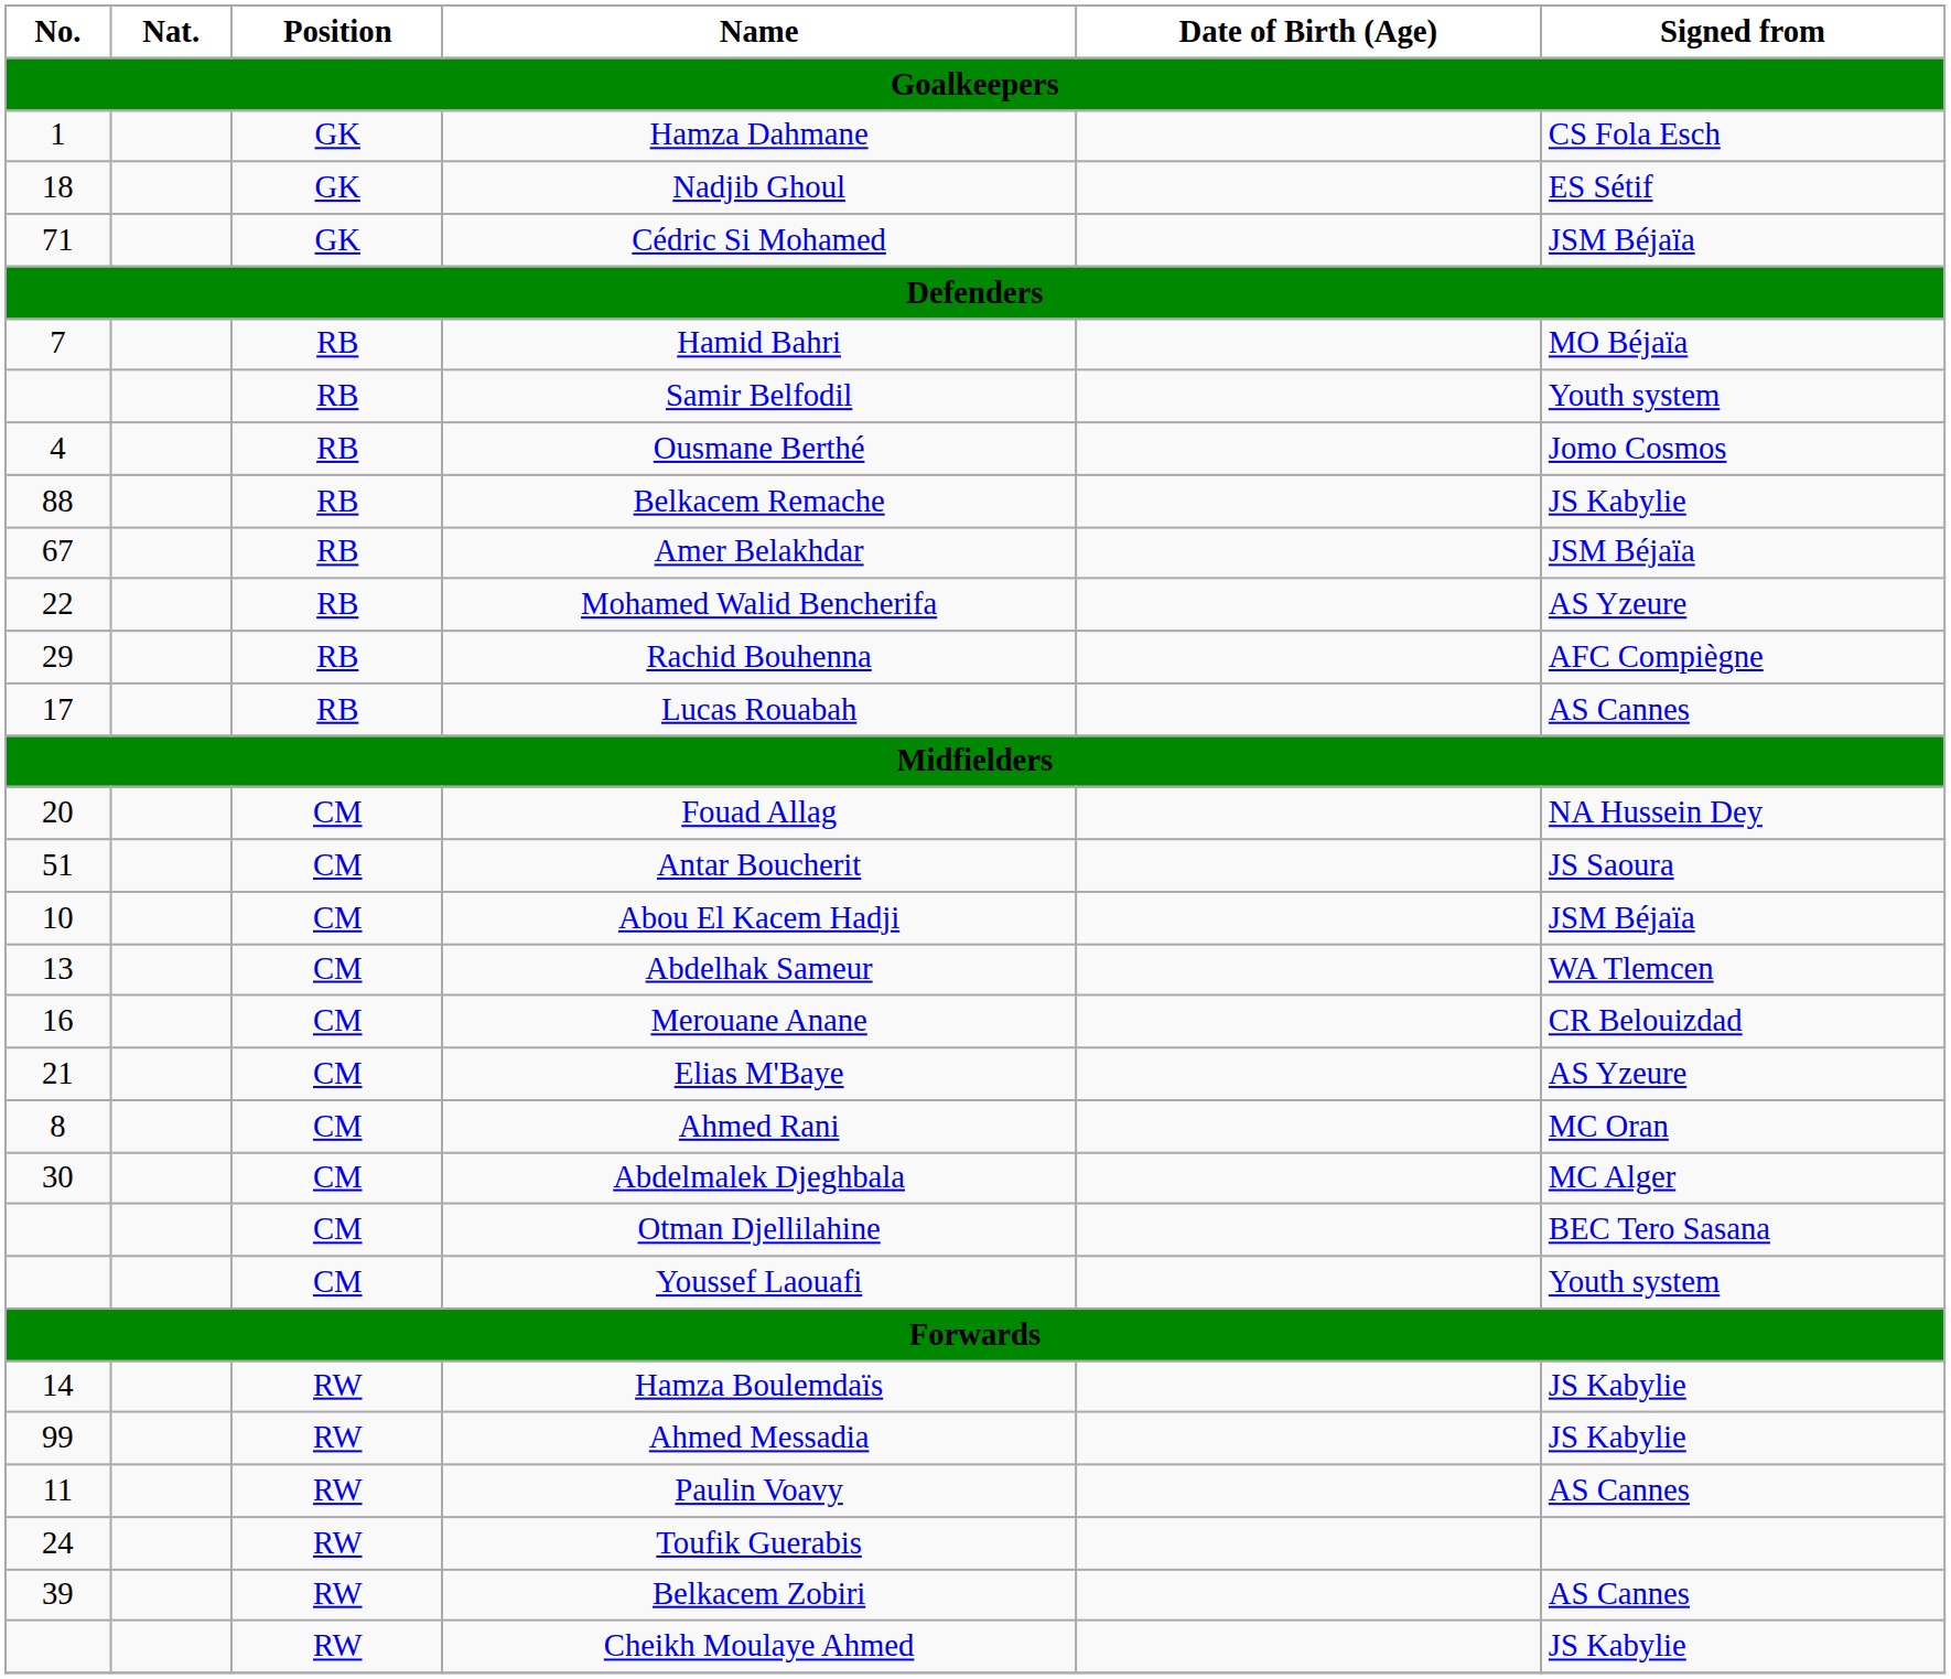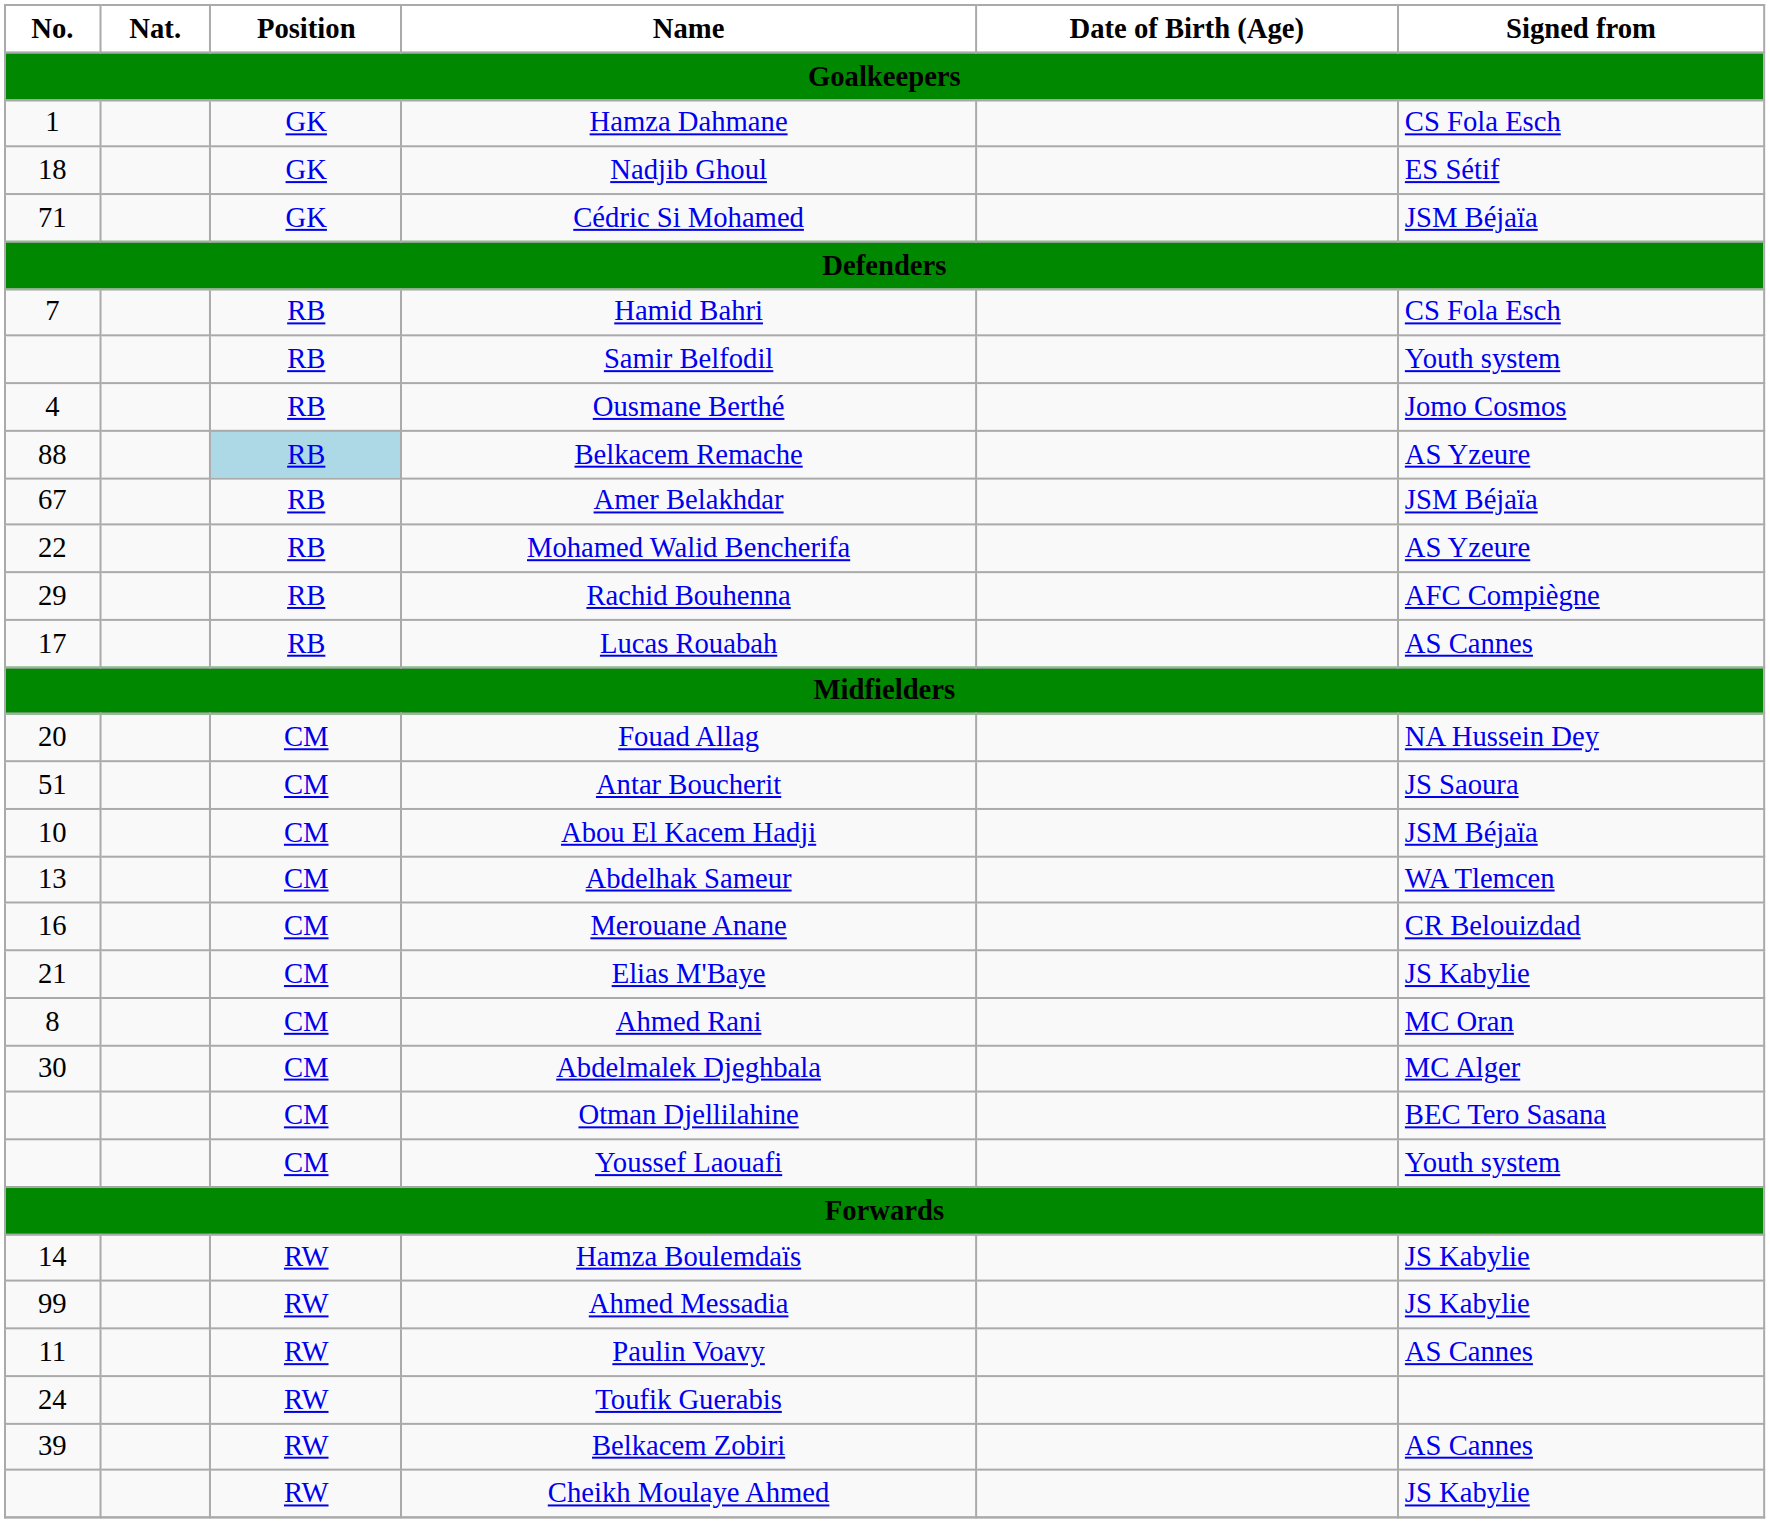 <table class="wikitable" style="text-align:center; font-size:90%; width:70%">
 <tr>
 <th style="background:white; color:black; text-align:center;">No.</th>
 <th style="background:white; color:black; text-align:center;">Nat.</th>
 <th style="background:white; color:black; text-align:center;">Position</th>
 <th style="background:white; color:black; text-align:center;">Name</th>
 <th style="background:white; color:black; text-align:center;">Date of Birth (Age)</th>
 <th style="background:white; color:black; text-align:center;">Signed from</th>
 </tr>
 <tr>
 <th colspan="10" style="background:#008800; color:black; text-align:center;">Goalkeepers</th>
 </tr>
 <tr>
 <td>1</td>
 <td></td>
 <td><a href='#'>GK</a></td>
 <td><a href='#'>Hamza Dahmane</a></td>
 <td></td>
 <td style="text-align:left"> <a href='#'>CS Fola Esch</a></td>
 </tr>
 <tr>
 <td>18</td>
 <td></td>
 <td><a href='#'>GK</a></td>
 <td><a href='#'>Nadjib Ghoul</a></td>
 <td></td>
 <td style="text-align:left"> <a href='#'>ES Sétif</a></td>
 </tr>
 <tr>
 <td>71</td>
 <td></td>
 <td><a href='#'>GK</a></td>
 <td><a href='#'>Cédric Si Mohamed</a></td>
 <td></td>
 <td style="text-align:left"> <a href='#'>JSM Béjaïa</a></td>
 </tr>
 <tr>
 <th colspan="10" style="background:#008800; color:black; text-align:center;">Defenders</th>
 </tr>
 <tr>
 <td>7</td>
 <td></td>
 <td><a href='#'>RB</a></td>
 <td><a href='#'>Hamid Bahri</a></td>
 <td></td>
-<td style="text-align:left"> <a href='#'>MO Béjaïa</a></td>
+<td style="text-align:left"> <a href='#'>CS Fola Esch</a></td>
 </tr>
 <tr>
 <td></td>
 <td></td>
 <td><a href='#'>RB</a></td>
 <td><a href='#'>Samir Belfodil</a></td>
 <td></td>
 <td style="text-align:left"><a href='#'>Youth system</a></td>
 </tr>
 <tr>
 <td>4</td>
 <td></td>
 <td><a href='#'>RB</a></td>
 <td><a href='#'>Ousmane Berthé</a></td>
 <td></td>
 <td style="text-align:left"> <a href='#'>Jomo Cosmos</a></td>
 </tr>
 <tr>
 <td>88</td>
 <td></td>
-<td><a href='#'>RB</a></td>
+<td style="background: lightblue;"><a href='#'>RB</a></td>
 <td><a href='#'>Belkacem Remache</a></td>
 <td></td>
-<td style="text-align:left"> <a href='#'>JS Kabylie</a></td>
+<td style="text-align:left"> <a href='#'>AS Yzeure</a></td>
 </tr>
 <tr>
 <td>67</td>
 <td></td>
 <td><a href='#'>RB</a></td>
 <td><a href='#'>Amer Belakhdar</a></td>
 <td></td>
 <td style="text-align:left"> <a href='#'>JSM Béjaïa</a></td>
 </tr>
 <tr>
 <td>22</td>
 <td></td>
 <td><a href='#'>RB</a></td>
 <td><a href='#'>Mohamed Walid Bencherifa</a></td>
 <td></td>
 <td style="text-align:left"> <a href='#'>AS Yzeure</a></td>
 </tr>
 <tr>
 <td>29</td>
 <td> </td>
 <td><a href='#'>RB</a></td>
 <td><a href='#'>Rachid Bouhenna</a></td>
 <td></td>
 <td style="text-align:left"> <a href='#'>AFC Compiègne</a></td>
 </tr>
 <tr>
 <td>17</td>
 <td> </td>
 <td><a href='#'>RB</a></td>
 <td><a href='#'>Lucas Rouabah</a></td>
 <td></td>
 <td style="text-align:left"> <a href='#'>AS Cannes</a></td>
 </tr>
 <tr>
 <th colspan="10" style="background:#008800; color:black; text-align:center;">Midfielders</th>
 </tr>
 <tr>
 <td>20</td>
 <td></td>
 <td><a href='#'>CM</a></td>
 <td><a href='#'>Fouad Allag</a></td>
 <td></td>
 <td style="text-align:left"> <a href='#'>NA Hussein Dey</a></td>
 </tr>
 <tr>
 <td>51</td>
 <td></td>
 <td><a href='#'>CM</a></td>
 <td><a href='#'>Antar Boucherit</a></td>
 <td></td>
 <td style="text-align:left"> <a href='#'>JS Saoura</a></td>
 </tr>
 <tr>
 <td>10</td>
 <td></td>
 <td><a href='#'>CM</a></td>
 <td><a href='#'>Abou El Kacem Hadji</a></td>
 <td></td>
 <td style="text-align:left"> <a href='#'>JSM Béjaïa</a></td>
 </tr>
 <tr>
 <td>13</td>
 <td></td>
 <td><a href='#'>CM</a></td>
 <td><a href='#'>Abdelhak Sameur</a></td>
 <td></td>
 <td style="text-align:left"> <a href='#'>WA Tlemcen</a></td>
 </tr>
 <tr>
 <td>16</td>
 <td></td>
 <td><a href='#'>CM</a></td>
 <td><a href='#'>Merouane Anane</a></td>
 <td></td>
 <td style="text-align:left"> <a href='#'>CR Belouizdad</a></td>
 </tr>
 <tr>
 <td>21</td>
 <td> </td>
 <td><a href='#'>CM</a></td>
 <td><a href='#'>Elias M'Baye</a></td>
 <td></td>
-<td style="text-align:left"> <a href='#'>AS Yzeure</a></td>
+<td style="text-align:left"> <a href='#'>JS Kabylie</a></td>
 </tr>
 <tr>
 <td>8</td>
 <td> </td>
 <td><a href='#'>CM</a></td>
 <td><a href='#'>Ahmed Rani</a></td>
 <td></td>
 <td style="text-align:left"> <a href='#'>MC Oran</a></td>
 </tr>
 <tr>
 <td>30</td>
 <td></td>
 <td><a href='#'>CM</a></td>
 <td><a href='#'>Abdelmalek Djeghbala</a></td>
 <td></td>
 <td style="text-align:left"> <a href='#'>MC Alger</a></td>
 </tr>
 <tr>
 <td></td>
 <td> </td>
 <td><a href='#'>CM</a></td>
 <td><a href='#'>Otman Djellilahine</a></td>
 <td></td>
 <td style="text-align:left"> <a href='#'>BEC Tero Sasana</a></td>
 </tr>
 <tr>
 <td></td>
 <td></td>
 <td><a href='#'>CM</a></td>
 <td><a href='#'>Youssef Laouafi</a></td>
 <td></td>
 <td style="text-align:left"><a href='#'>Youth system</a></td>
 </tr>
 <tr>
 <th colspan="10" style="background:#008800; color:black; text-align:center;">Forwards</th>
 </tr>
 <tr>
 <td>14</td>
 <td></td>
 <td><a href='#'>RW</a></td>
 <td><a href='#'>Hamza Boulemdaïs</a></td>
 <td></td>
 <td style="text-align:left"> <a href='#'>JS Kabylie</a></td>
 </tr>
 <tr>
 <td>99</td>
 <td></td>
 <td><a href='#'>RW</a></td>
 <td><a href='#'>Ahmed Messadia</a></td>
 <td></td>
 <td style="text-align:left"> <a href='#'>JS Kabylie</a></td>
 </tr>
 <tr>
 <td>11</td>
 <td></td>
 <td><a href='#'>RW</a></td>
 <td><a href='#'>Paulin Voavy</a></td>
 <td></td>
 <td style="text-align:left"> <a href='#'>AS Cannes</a></td>
 </tr>
 <tr>
 <td>24</td>
 <td> </td>
 <td><a href='#'>RW</a></td>
 <td><a href='#'>Toufik Guerabis</a></td>
 <td></td>
 <td style="text-align:left"></td>
 </tr>
 <tr>
 <td>39</td>
 <td></td>
 <td><a href='#'>RW</a></td>
 <td><a href='#'>Belkacem Zobiri</a></td>
 <td></td>
 <td style="text-align:left"> <a href='#'>AS Cannes</a></td>
 </tr>
 <tr>
 <td></td>
 <td></td>
 <td><a href='#'>RW</a></td>
 <td><a href='#'>Cheikh Moulaye Ahmed</a></td>
 <td></td>
 <td style="text-align:left"> <a href='#'>JS Kabylie</a></td>
 </tr>
 <tr>
 </tr>
 </table>
